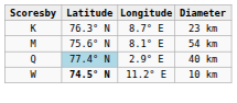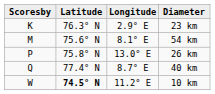 <table class="wikitable">
 <tr>
 <th width="25%" style="background:#eeeeee;">Scoresby</th>
 <th width="25%" style="background:#eeeeee;">Latitude</th>
 <th width="25%" style="background:#eeeeee;">Longitude</th>
 <th width="25%" style="background:#eeeeee;">Diameter</th>
 </tr>
 <tr>
 <td align="center">K</td>
 <td align="center">76.3° N</td>
-<td align="center">8.7° E</td>
+<td align="center">2.9° E</td>
 <td align="center">23 km</td>
 </tr>
 <tr>
 <td align="center">M</td>
 <td align="center">75.6° N</td>
 <td align="center">8.1° E</td>
 <td align="center">54 km</td>
 </tr>
 <tr>
+<td align="center">P</td>
+<td align="center">75.8° N</td>
+<td align="center">13.0° E</td>
+<td align="center">26 km</td>
+</tr>
+<tr>
 <td align="center">Q</td>
-<td align="center" style="background: lightblue;">77.4° N</td>
-<td align="center">2.9° E</td>
+<td align="center">77.4° N</td>
+<td align="center">8.7° E</td>
 <td align="center">40 km</td>
 </tr>
 <tr>
 <td align="center">W</td>
 <td align="center"><strong>74.5° N</strong></td>
 <td align="center">11.2° E</td>
 <td align="center">10 km</td>
 </tr>
 </table>
